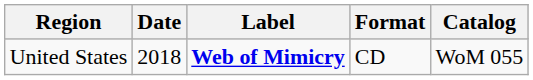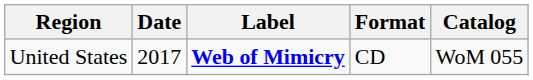 <table class="wikitable">
 <tr>
 <th>Region</th>
 <th>Date</th>
 <th>Label</th>
 <th>Format</th>
 <th>Catalog</th>
 </tr>
 <tr>
 <td>United States</td>
-<td>2018</td>
+<td>2017</td>
 <td><strong><a href='#'>Web of Mimicry</a></strong></td>
 <td>CD</td>
 <td>WoM 055</td>
 </tr>
 </table>
